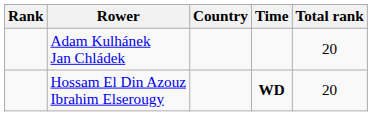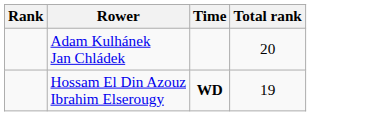 <table class="wikitable" style="text-align:center">
 <tr>
 <th>Rank</th>
 <th>Rower</th>
-<th>Country</th>
 <th>Time</th>
 <th>Total rank</th>
 </tr>
 <tr>
 <td></td>
 <td align="left"><a href='#'>Adam Kulhánek</a><br><a href='#'>Jan Chládek</a></td>
-<td align="left"></td>
 <td></td>
 <td>20</td>
 </tr>
 <tr>
 <td></td>
 <td align="left"><a href='#'>Hossam El Din Azouz</a><br><a href='#'>Ibrahim Elserougy</a></td>
-<td align="left"></td>
 <td><strong>WD</strong></td>
-<td>20</td>
+<td>19</td>
 </tr>
 </table>
